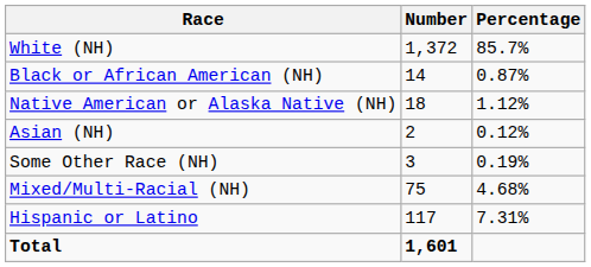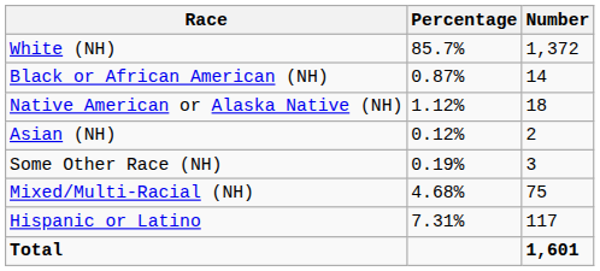 <table class="wikitable">
 <tr>
 <th>Race</th>
+<th>Percentage</th>
 <th>Number</th>
-<th>Percentage</th>
 </tr>
 <tr>
 <td><a href='#'>White</a> (NH)</td>
+<td>85.7%</td>
 <td>1,372</td>
-<td>85.7%</td>
 </tr>
 <tr>
 <td><a href='#'>Black or African American</a> (NH)</td>
+<td>0.87%</td>
 <td>14</td>
-<td>0.87%</td>
 </tr>
 <tr>
 <td><a href='#'>Native American</a> or <a href='#'>Alaska Native</a> (NH)</td>
+<td>1.12%</td>
 <td>18</td>
-<td>1.12%</td>
 </tr>
 <tr>
 <td><a href='#'>Asian</a> (NH)</td>
+<td>0.12%</td>
 <td>2</td>
-<td>0.12%</td>
 </tr>
 <tr>
 <td>Some Other Race (NH)</td>
+<td>0.19%</td>
 <td>3</td>
-<td>0.19%</td>
 </tr>
 <tr>
 <td><a href='#'>Mixed/Multi-Racial</a> (NH)</td>
+<td>4.68%</td>
 <td>75</td>
-<td>4.68%</td>
 </tr>
 <tr>
 <td><a href='#'>Hispanic or Latino</a></td>
+<td>7.31%</td>
 <td>117</td>
-<td>7.31%</td>
 </tr>
 <tr>
 <td><strong>Total</strong></td>
+<td></td>
 <td><strong>1,601</strong></td>
-<td></td>
 </tr>
 </table>
